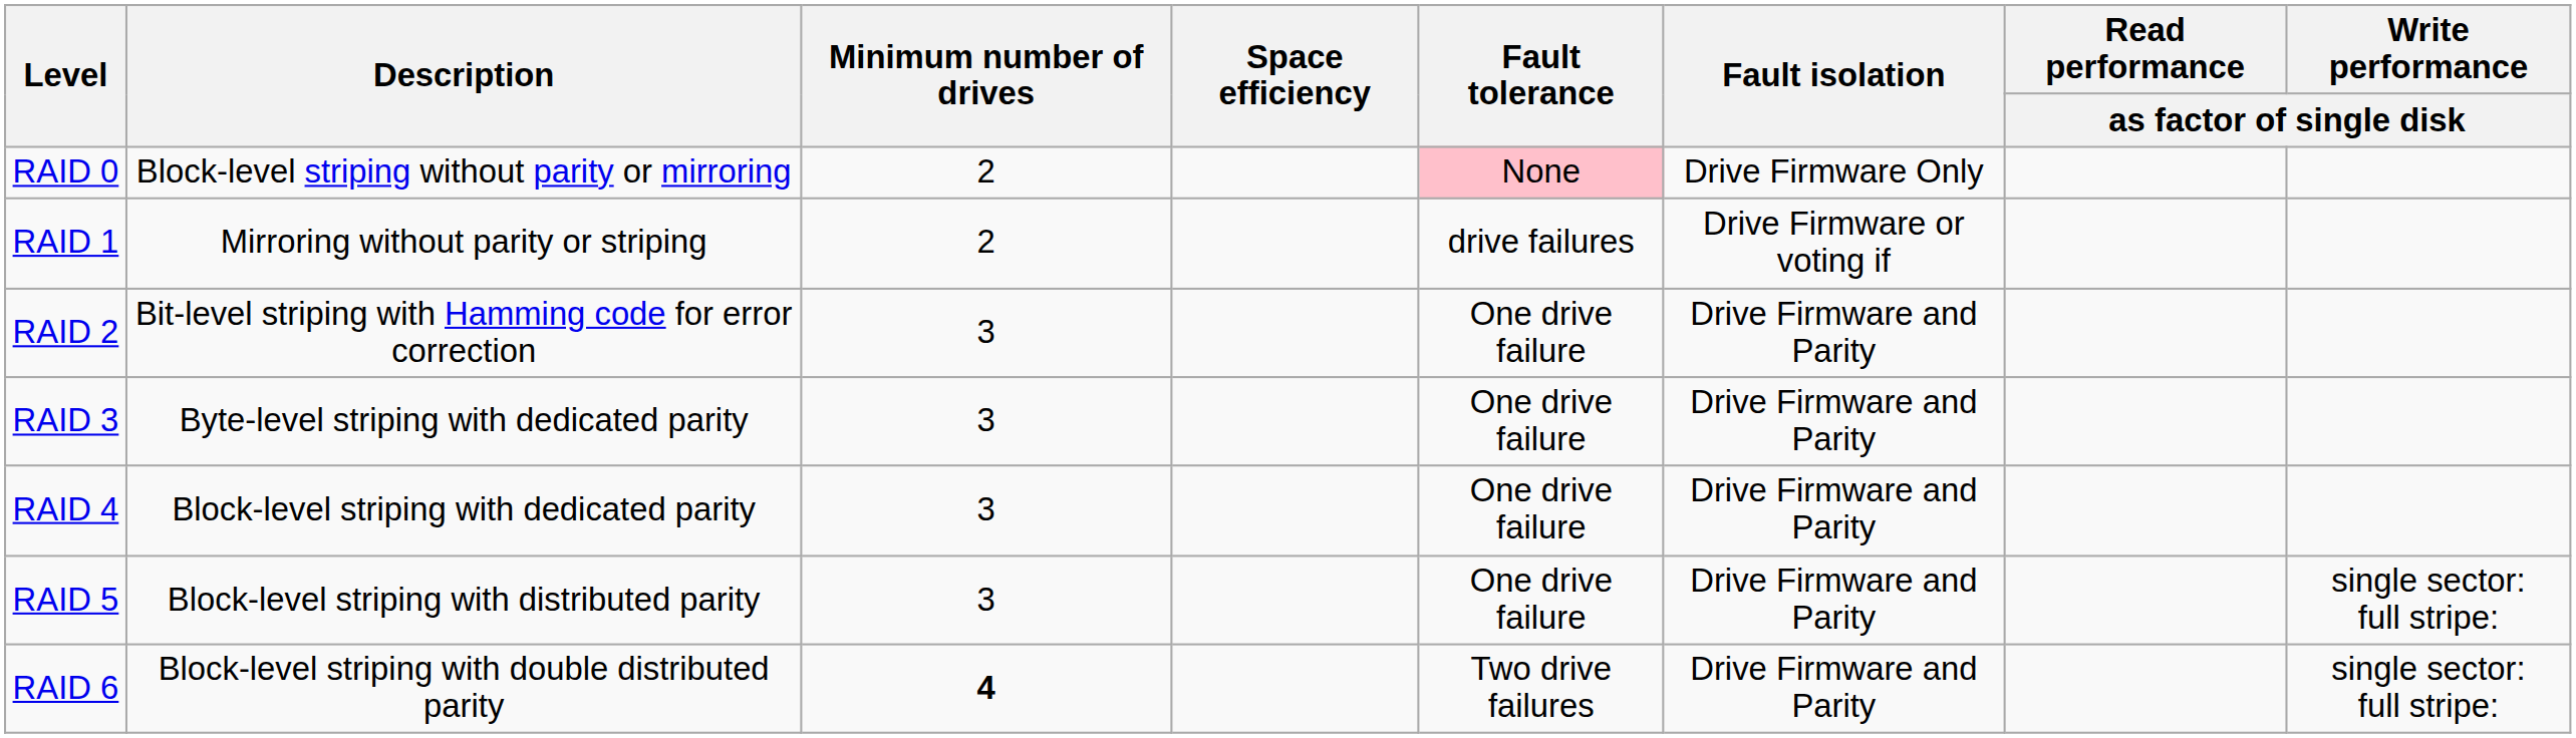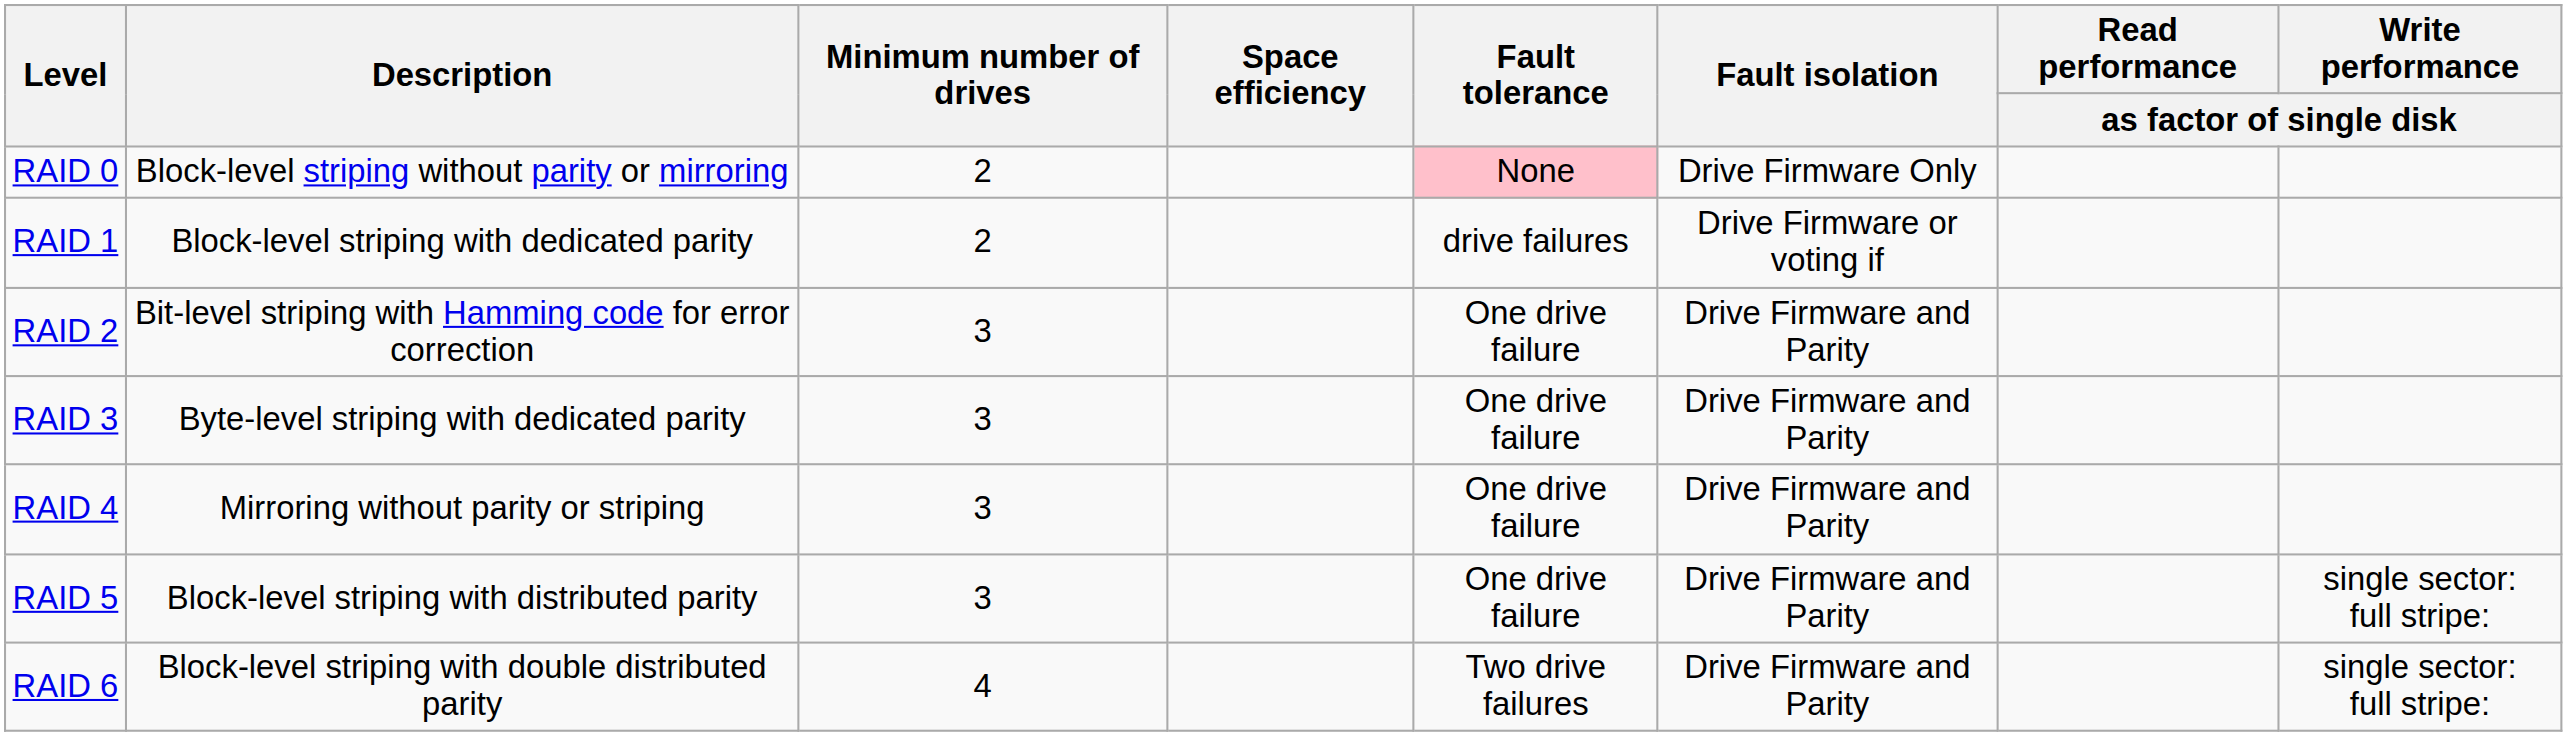 <table class="wikitable sortable" style="text-align: center;">
 <tr>
 <th rowspan=2>Level</th>
 <th rowspan=2>Description</th>
 <th rowspan=2>Minimum number of drives</th>
 <th rowspan=2>Space efficiency</th>
 <th rowspan=2>Fault tolerance</th>
 <th rowspan=2>Fault isolation<br></th>
 <th>Read performance</th>
 <th>Write performance</th>
 </tr>
 <tr>
 <th colspan=2>as factor of single disk</th>
 </tr>
 <tr>
 <td><a href='#'>RAID 0</a></td>
 <td>Block-level <a href='#'>striping</a> without <a href='#'>parity</a> or <a href='#'>mirroring</a></td>
 <td>2</td>
 <td></td>
 <td style="background: pink;">None</td>
 <td>Drive Firmware Only<br></td>
 <td></td>
 <td></td>
 </tr>
 <tr>
 <td><a href='#'>RAID 1</a></td>
-<td>Mirroring without parity or striping</td>
+<td>Block-level striping with dedicated parity</td>
 <td>2</td>
 <td></td>
 <td> drive failures</td>
 <td>Drive Firmware or voting if <br></td>
 <td></td>
 <td></td>
 </tr>
 <tr>
 <td><a href='#'>RAID 2</a></td>
 <td>Bit-level striping with <a href='#'>Hamming code</a> for error correction</td>
 <td>3</td>
 <td></td>
 <td>One drive failure</td>
 <td>Drive Firmware and Parity<br></td>
 <td></td>
 <td></td>
 </tr>
 <tr>
 <td><a href='#'>RAID 3</a></td>
 <td>Byte-level striping with dedicated parity</td>
 <td>3</td>
 <td></td>
 <td>One drive failure</td>
 <td>Drive Firmware and Parity<br></td>
 <td></td>
 <td></td>
 </tr>
 <tr>
 <td><a href='#'>RAID 4</a></td>
-<td>Block-level striping with dedicated parity</td>
+<td>Mirroring without parity or striping</td>
 <td>3</td>
 <td></td>
 <td>One drive failure</td>
 <td>Drive Firmware and Parity<br></td>
 <td></td>
 <td></td>
 </tr>
 <tr>
 <td><a href='#'>RAID 5</a></td>
 <td>Block-level striping with distributed parity</td>
 <td>3</td>
 <td></td>
 <td>One drive failure</td>
 <td>Drive Firmware and Parity<br></td>
 <td></td>
 <td>single sector: <br>full stripe: </td>
 </tr>
 <tr>
 <td><a href='#'>RAID 6</a></td>
 <td>Block-level striping with double distributed parity</td>
-<td><strong>4</strong></td>
+<td>4</td>
 <td></td>
 <td>Two drive failures</td>
 <td>Drive Firmware and Parity<br></td>
 <td></td>
 <td>single sector: <br>full stripe: </td>
 </tr>
 </table>
